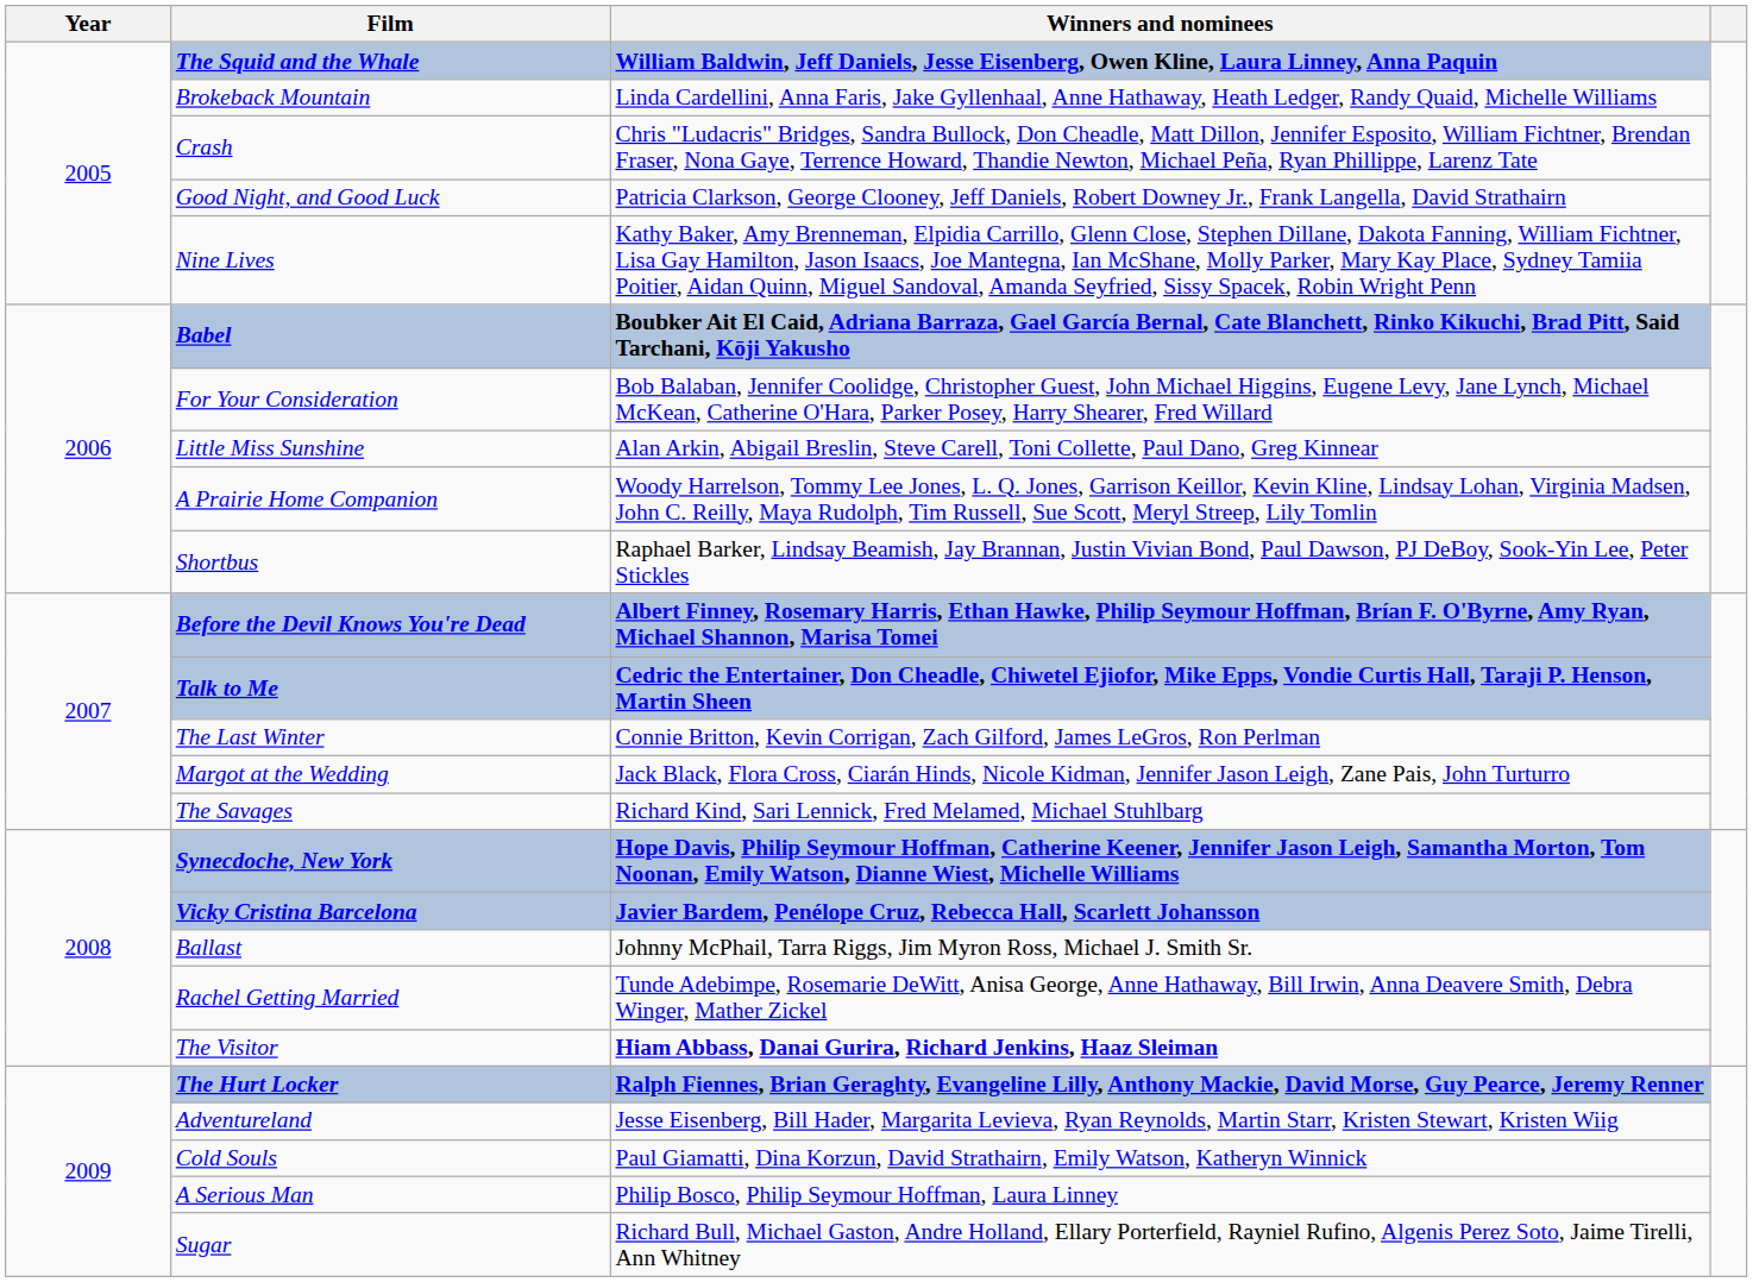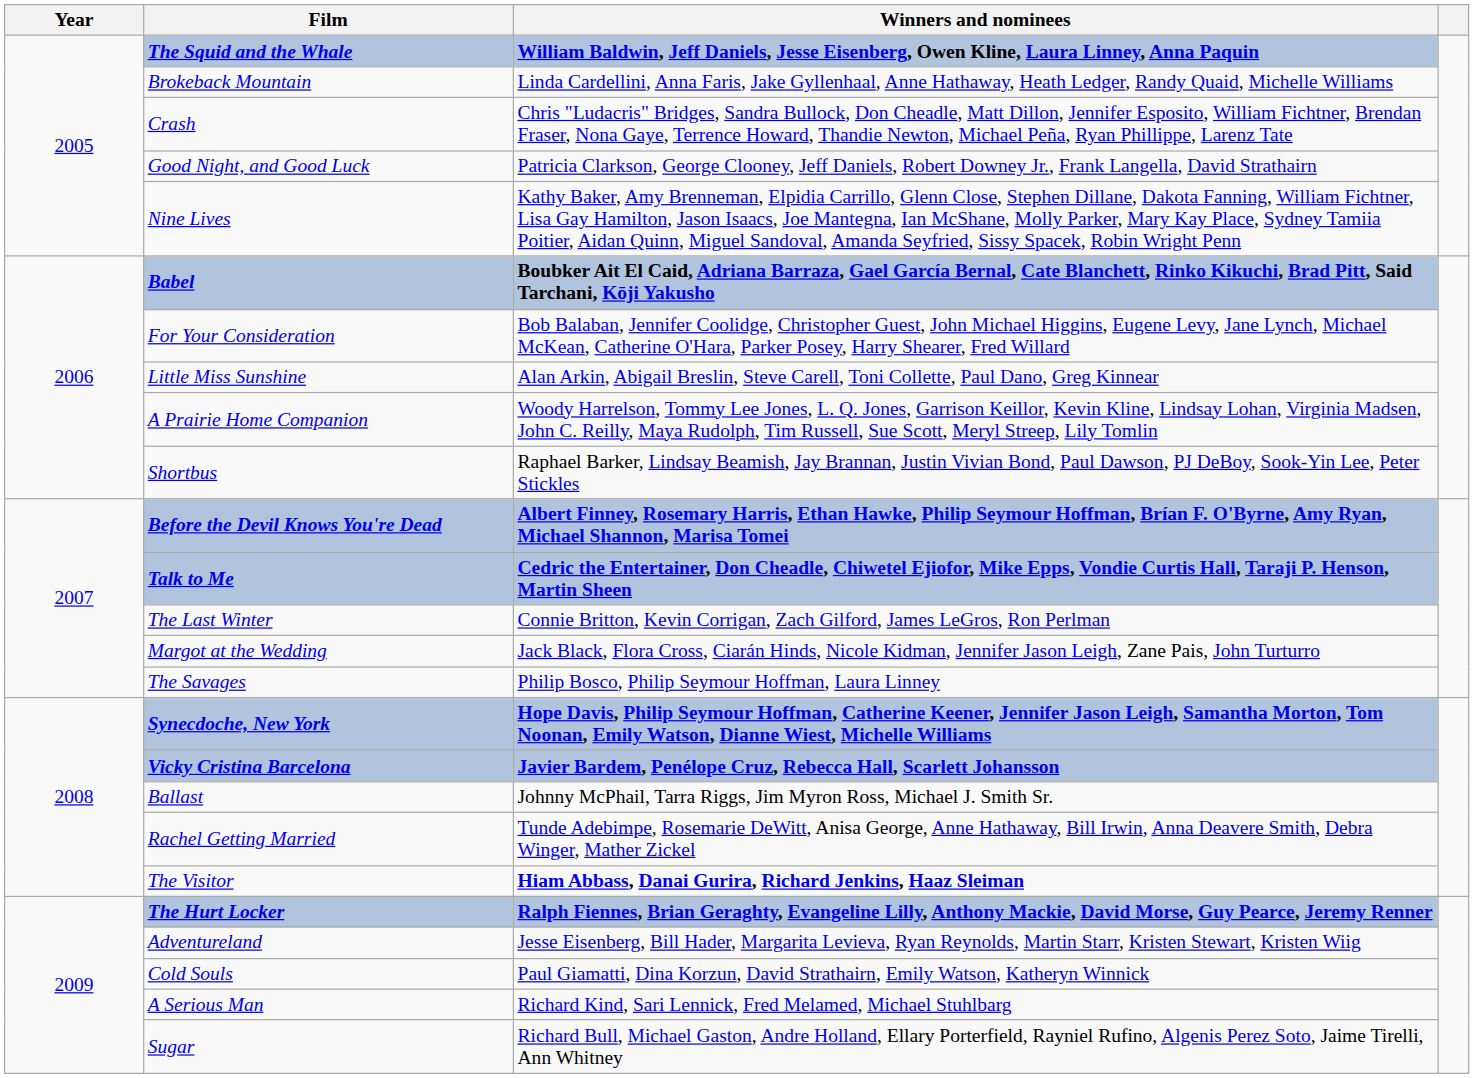 <table class="wikitable" width="95%" cellpadding="5">
 <tr>
 <th width="9%"><strong>Year</strong></th>
 <th width="24%"><strong>Film</strong></th>
 <th width="60%"><strong>Winners and nominees</strong></th>
 <th width="2%"><strong></strong></th>
 </tr>
 <tr>
 <td rowspan="5" style="text-align:center;"><a href='#'>2005</a></td>
 <td style="background:#B0C4DE"><strong><em><a href='#'>The Squid and the Whale</a></em></strong></td>
 <td style="background:#B0C4DE"><strong><a href='#'>William Baldwin</a>, <a href='#'>Jeff Daniels</a>, <a href='#'>Jesse Eisenberg</a>, Owen Kline, <a href='#'>Laura Linney</a>, <a href='#'>Anna Paquin</a></strong></td>
 <td rowspan="5" style="text-align:center;"></td>
 </tr>
 <tr>
 <td><em><a href='#'>Brokeback Mountain</a></em></td>
 <td><a href='#'>Linda Cardellini</a>, <a href='#'>Anna Faris</a>, <a href='#'>Jake Gyllenhaal</a>, <a href='#'>Anne Hathaway</a>, <a href='#'>Heath Ledger</a>, <a href='#'>Randy Quaid</a>, <a href='#'>Michelle Williams</a></td>
 </tr>
 <tr>
 <td><em><a href='#'>Crash</a></em></td>
 <td><a href='#'>Chris "Ludacris" Bridges</a>, <a href='#'>Sandra Bullock</a>, <a href='#'>Don Cheadle</a>, <a href='#'>Matt Dillon</a>, <a href='#'>Jennifer Esposito</a>, <a href='#'>William Fichtner</a>, <a href='#'>Brendan Fraser</a>, <a href='#'>Nona Gaye</a>, <a href='#'>Terrence Howard</a>, <a href='#'>Thandie Newton</a>, <a href='#'>Michael Peña</a>, <a href='#'>Ryan Phillippe</a>, <a href='#'>Larenz Tate</a></td>
 </tr>
 <tr>
 <td><em><a href='#'>Good Night, and Good Luck</a></em></td>
 <td><a href='#'>Patricia Clarkson</a>, <a href='#'>George Clooney</a>, <a href='#'>Jeff Daniels</a>, <a href='#'>Robert Downey Jr.</a>, <a href='#'>Frank Langella</a>, <a href='#'>David Strathairn</a></td>
 </tr>
 <tr>
 <td><em><a href='#'>Nine Lives</a></em></td>
 <td><a href='#'>Kathy Baker</a>, <a href='#'>Amy Brenneman</a>, <a href='#'>Elpidia Carrillo</a>, <a href='#'>Glenn Close</a>, <a href='#'>Stephen Dillane</a>, <a href='#'>Dakota Fanning</a>, <a href='#'>William Fichtner</a>, <a href='#'>Lisa Gay Hamilton</a>, <a href='#'>Jason Isaacs</a>, <a href='#'>Joe Mantegna</a>, <a href='#'>Ian McShane</a>, <a href='#'>Molly Parker</a>, <a href='#'>Mary Kay Place</a>, <a href='#'>Sydney Tamiia Poitier</a>, <a href='#'>Aidan Quinn</a>, <a href='#'>Miguel Sandoval</a>, <a href='#'>Amanda Seyfried</a>, <a href='#'>Sissy Spacek</a>, <a href='#'>Robin Wright Penn</a></td>
 </tr>
 <tr>
 <td rowspan="5" style="text-align:center;"><a href='#'>2006</a></td>
 <td style="background:#B0C4DE"><strong><em><a href='#'>Babel</a></em></strong></td>
 <td style="background:#B0C4DE"><strong>Boubker Ait El Caid, <a href='#'>Adriana Barraza</a>, <a href='#'>Gael García Bernal</a>, <a href='#'>Cate Blanchett</a>, <a href='#'>Rinko Kikuchi</a>, <a href='#'>Brad Pitt</a>, Said Tarchani, <a href='#'>Kōji Yakusho</a></strong></td>
 <td rowspan="5" style="text-align:center;"></td>
 </tr>
 <tr>
 <td><em><a href='#'>For Your Consideration</a></em></td>
 <td><a href='#'>Bob Balaban</a>, <a href='#'>Jennifer Coolidge</a>, <a href='#'>Christopher Guest</a>, <a href='#'>John Michael Higgins</a>, <a href='#'>Eugene Levy</a>, <a href='#'>Jane Lynch</a>, <a href='#'>Michael McKean</a>, <a href='#'>Catherine O'Hara</a>, <a href='#'>Parker Posey</a>, <a href='#'>Harry Shearer</a>, <a href='#'>Fred Willard</a></td>
 </tr>
 <tr>
 <td><em><a href='#'>Little Miss Sunshine</a></em></td>
 <td><a href='#'>Alan Arkin</a>, <a href='#'>Abigail Breslin</a>, <a href='#'>Steve Carell</a>, <a href='#'>Toni Collette</a>, <a href='#'>Paul Dano</a>, <a href='#'>Greg Kinnear</a></td>
 </tr>
 <tr>
 <td><em><a href='#'>A Prairie Home Companion</a></em></td>
 <td><a href='#'>Woody Harrelson</a>, <a href='#'>Tommy Lee Jones</a>, <a href='#'>L. Q. Jones</a>, <a href='#'>Garrison Keillor</a>, <a href='#'>Kevin Kline</a>, <a href='#'>Lindsay Lohan</a>, <a href='#'>Virginia Madsen</a>, <a href='#'>John C. Reilly</a>, <a href='#'>Maya Rudolph</a>, <a href='#'>Tim Russell</a>, <a href='#'>Sue Scott</a>, <a href='#'>Meryl Streep</a>, <a href='#'>Lily Tomlin</a></td>
 </tr>
 <tr>
 <td><em><a href='#'>Shortbus</a></em></td>
 <td>Raphael Barker, <a href='#'>Lindsay Beamish</a>, <a href='#'>Jay Brannan</a>, <a href='#'>Justin Vivian Bond</a>, <a href='#'>Paul Dawson</a>, <a href='#'>PJ DeBoy</a>, <a href='#'>Sook-Yin Lee</a>,  <a href='#'>Peter Stickles</a></td>
 </tr>
 <tr>
 <td rowspan="5" style="text-align:center;"><a href='#'>2007</a></td>
 <td style="background:#B0C4DE"><strong><em><a href='#'>Before the Devil Knows You're Dead</a></em></strong></td>
 <td style="background:#B0C4DE"><strong><a href='#'>Albert Finney</a>, <a href='#'>Rosemary Harris</a>, <a href='#'>Ethan Hawke</a>, <a href='#'>Philip Seymour Hoffman</a>, <a href='#'>Brían F. O'Byrne</a>, <a href='#'>Amy Ryan</a>, <a href='#'>Michael Shannon</a>, <a href='#'>Marisa Tomei</a></strong></td>
 <td rowspan="5" style="text-align:center;"></td>
 </tr>
 <tr>
 <td style="background:#B0C4DE"><strong><em><a href='#'>Talk to Me</a></em></strong></td>
 <td style="background:#B0C4DE"><strong><a href='#'>Cedric the Entertainer</a>, <a href='#'>Don Cheadle</a>, <a href='#'>Chiwetel Ejiofor</a>, <a href='#'>Mike Epps</a>, <a href='#'>Vondie Curtis Hall</a>, <a href='#'>Taraji P. Henson</a>, <a href='#'>Martin Sheen</a></strong></td>
 </tr>
 <tr>
 <td><em><a href='#'>The Last Winter</a></em></td>
 <td><a href='#'>Connie Britton</a>, <a href='#'>Kevin Corrigan</a>, <a href='#'>Zach Gilford</a>, <a href='#'>James LeGros</a>, <a href='#'>Ron Perlman</a></td>
 </tr>
 <tr>
 <td><em><a href='#'>Margot at the Wedding</a></em></td>
 <td><a href='#'>Jack Black</a>, <a href='#'>Flora Cross</a>, <a href='#'>Ciarán Hinds</a>, <a href='#'>Nicole Kidman</a>, <a href='#'>Jennifer Jason Leigh</a>, Zane Pais, <a href='#'>John Turturro</a></td>
 </tr>
 <tr>
 <td><em><a href='#'>The Savages</a></em></td>
-<td><a href='#'>Richard Kind</a>, <a href='#'>Sari Lennick</a>, <a href='#'>Fred Melamed</a>, <a href='#'>Michael Stuhlbarg</a></td>
+<td><a href='#'>Philip Bosco</a>, <a href='#'>Philip Seymour Hoffman</a>, <a href='#'>Laura Linney</a></td>
 </tr>
 <tr>
 <td rowspan="5" style="text-align:center;"><a href='#'>2008</a></td>
 <td style="background:#B0C4DE"><strong><em><a href='#'>Synecdoche, New York</a></em></strong></td>
 <td style="background:#B0C4DE"><strong><a href='#'>Hope Davis</a>, <a href='#'>Philip Seymour Hoffman</a>, <a href='#'>Catherine Keener</a>, <a href='#'>Jennifer Jason Leigh</a>, <a href='#'>Samantha Morton</a>, <a href='#'>Tom Noonan</a>, <a href='#'>Emily Watson</a>, <a href='#'>Dianne Wiest</a>, <a href='#'>Michelle Williams</a></strong></td>
 <td rowspan="5" style="text-align:center;"></td>
 </tr>
 <tr>
 <td style="background:#B0C4DE"><strong><em><a href='#'>Vicky Cristina Barcelona</a></em></strong></td>
 <td style="background:#B0C4DE"><strong><a href='#'>Javier Bardem</a>, <a href='#'>Penélope Cruz</a>, <a href='#'>Rebecca Hall</a>, <a href='#'>Scarlett Johansson</a></strong></td>
 </tr>
 <tr>
 <td><em><a href='#'>Ballast</a></em></td>
 <td>Johnny McPhail, Tarra Riggs, Jim Myron Ross, Michael J. Smith Sr.</td>
 </tr>
 <tr>
 <td><em><a href='#'>Rachel Getting Married</a></em></td>
 <td><a href='#'>Tunde Adebimpe</a>, <a href='#'>Rosemarie DeWitt</a>, Anisa George, <a href='#'>Anne Hathaway</a>, <a href='#'>Bill Irwin</a>, <a href='#'>Anna Deavere Smith</a>, <a href='#'>Debra Winger</a>, <a href='#'>Mather Zickel</a></td>
 </tr>
 <tr>
 <td><em><a href='#'>The Visitor</a></em></td>
 <td><strong><a href='#'>Hiam Abbass</a>, <a href='#'>Danai Gurira</a>, <a href='#'>Richard Jenkins</a>, <a href='#'>Haaz Sleiman</a></strong></td>
 </tr>
 <tr>
 <td rowspan="5" style="text-align:center;"><a href='#'>2009</a></td>
 <td style="background:#B0C4DE"><strong><em><a href='#'>The Hurt Locker</a></em></strong></td>
 <td style="background:#B0C4DE"><strong><a href='#'>Ralph Fiennes</a>, <a href='#'>Brian Geraghty</a>, <a href='#'>Evangeline Lilly</a>, <a href='#'>Anthony Mackie</a>, <a href='#'>David Morse</a>, <a href='#'>Guy Pearce</a>, <a href='#'>Jeremy Renner</a></strong></td>
 <td rowspan="5" style="text-align:center;"></td>
 </tr>
 <tr>
 <td><em><a href='#'>Adventureland</a></em></td>
 <td><a href='#'>Jesse Eisenberg</a>, <a href='#'>Bill Hader</a>, <a href='#'>Margarita Levieva</a>, <a href='#'>Ryan Reynolds</a>, <a href='#'>Martin Starr</a>, <a href='#'>Kristen Stewart</a>, <a href='#'>Kristen Wiig</a></td>
 </tr>
 <tr>
 <td><em><a href='#'>Cold Souls</a></em></td>
 <td><a href='#'>Paul Giamatti</a>, <a href='#'>Dina Korzun</a>, <a href='#'>David Strathairn</a>, <a href='#'>Emily Watson</a>,  <a href='#'>Katheryn Winnick</a></td>
 </tr>
 <tr>
 <td><em><a href='#'>A Serious Man</a></em></td>
-<td><a href='#'>Philip Bosco</a>, <a href='#'>Philip Seymour Hoffman</a>, <a href='#'>Laura Linney</a></td>
+<td><a href='#'>Richard Kind</a>, <a href='#'>Sari Lennick</a>, <a href='#'>Fred Melamed</a>, <a href='#'>Michael Stuhlbarg</a></td>
 </tr>
 <tr>
 <td><em><a href='#'>Sugar</a></em></td>
 <td><a href='#'>Richard Bull</a>, <a href='#'>Michael Gaston</a>, <a href='#'>Andre Holland</a>, Ellary Porterfield, Rayniel Rufino, <a href='#'>Algenis Perez Soto</a>, Jaime Tirelli, Ann Whitney</td>
 </tr>
 </table>
